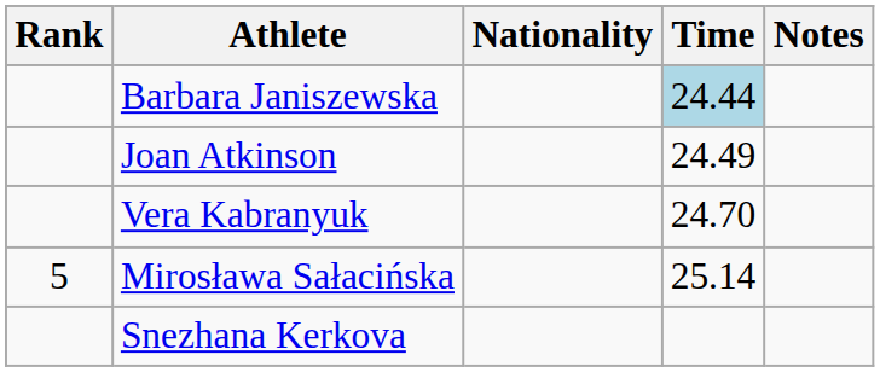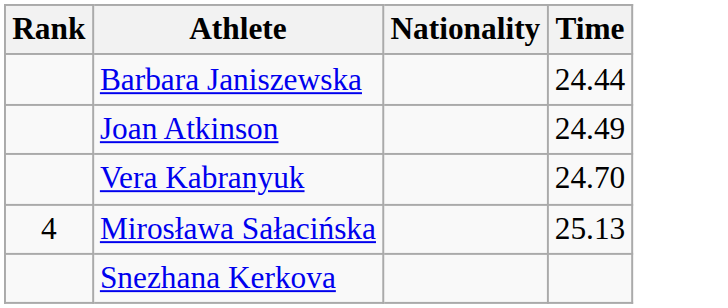 <table class="wikitable sortable" style="text-align:center">
 <tr>
 <th>Rank</th>
 <th>Athlete</th>
 <th>Nationality</th>
 <th>Time</th>
-<th>Notes</th>
 </tr>
 <tr>
 <td></td>
 <td align=left><a href='#'>Barbara Janiszewska</a></td>
 <td align=left></td>
-<td style="background: lightblue;">24.44</td>
-<td></td>
+<td>24.44</td>
 </tr>
 <tr>
 <td></td>
 <td align=left><a href='#'>Joan Atkinson</a></td>
 <td align=left></td>
 <td>24.49</td>
-<td></td>
 </tr>
 <tr>
 <td></td>
 <td align=left><a href='#'>Vera Kabranyuk</a></td>
 <td align=left></td>
 <td>24.70</td>
-<td></td>
 </tr>
 <tr>
-<td>5</td>
+<td>4</td>
 <td align=left><a href='#'>Mirosława Sałacińska</a></td>
 <td align=left></td>
-<td>25.14</td>
-<td></td>
+<td>25.13</td>
 </tr>
 <tr>
 <td></td>
 <td align=left><a href='#'>Snezhana Kerkova</a></td>
 <td align=left></td>
 <td></td>
-<td></td>
 </tr>
 </table>
